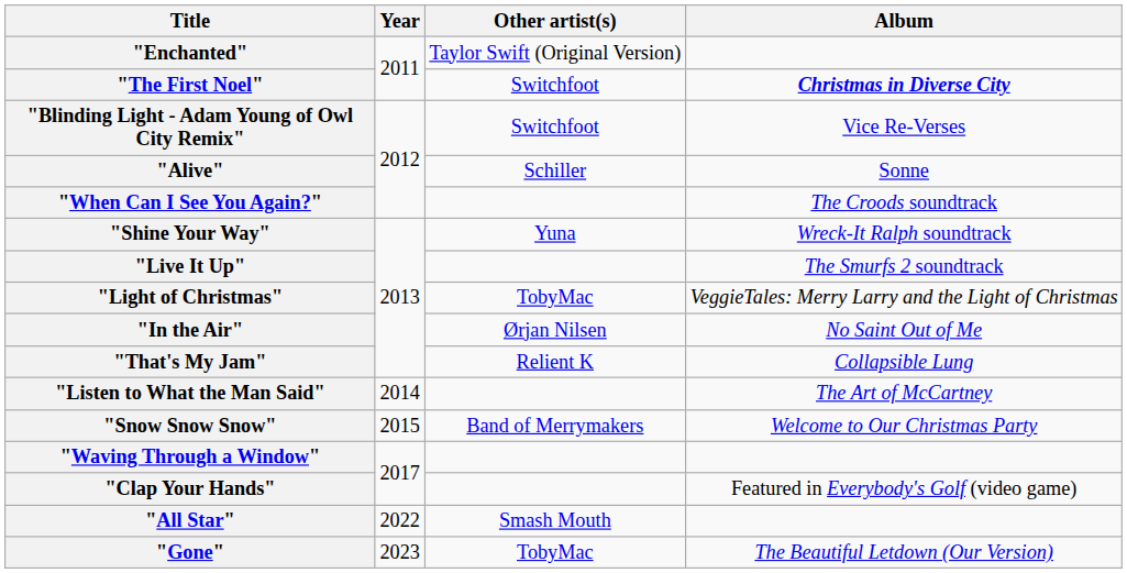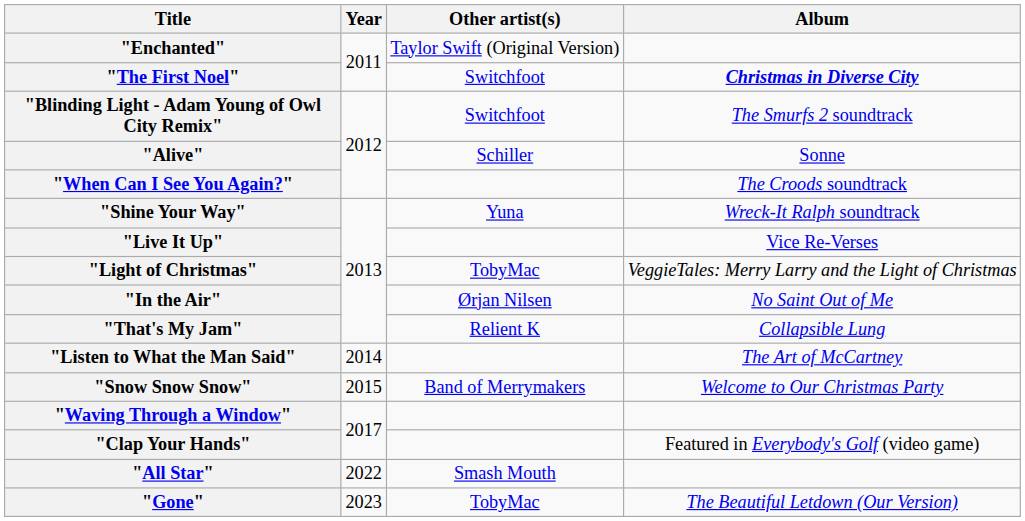 <table class="wikitable plainrowheaders" style="text-align:center;">
 <tr>
 <th scope="col" style="width:18em;">Title</th>
 <th scope="col">Year</th>
 <th scope="col">Other artist(s)</th>
 <th scope="col">Album</th>
 </tr>
 <tr>
 <th scope="row">"Enchanted"</th>
 <td rowspan="2">2011</td>
 <td><a href='#'>Taylor Swift</a> (Original Version)</td>
 <td></td>
 </tr>
 <tr>
 <th scope="row">"<a href='#'>The First Noel</a>"</th>
 <td><a href='#'>Switchfoot</a></td>
 <td><strong><em><a href='#'>Christmas in Diverse City</a></em></strong></td>
 </tr>
 <tr>
 <th scope="row">"Blinding Light - Adam Young of Owl City Remix"</th>
 <td rowspan="3">2012</td>
 <td><a href='#'>Switchfoot</a></td>
-<td><a href='#'>Vice Re-Verses</a></td>
+<td><a href='#'><em>The Smurfs 2</em> soundtrack</a></td>
 </tr>
 <tr>
 <th scope="row">"Alive"</th>
 <td><a href='#'>Schiller</a></td>
 <td><a href='#'>Sonne</a></td>
 </tr>
 <tr>
 <th scope="row">"<a href='#'>When Can I See You Again?</a>"</th>
 <td></td>
 <td><a href='#'><em>The Croods</em> soundtrack</a></td>
 </tr>
 <tr>
 <th scope="row">"Shine Your Way"</th>
 <td rowspan="5">2013</td>
 <td><a href='#'>Yuna</a></td>
 <td><a href='#'><em>Wreck-It Ralph</em> soundtrack</a></td>
 </tr>
 <tr>
 <th scope="row">"Live It Up"</th>
 <td></td>
-<td><a href='#'><em>The Smurfs 2</em> soundtrack</a></td>
+<td><a href='#'>Vice Re-Verses</a></td>
 </tr>
 <tr>
 <th scope="row">"Light of Christmas"</th>
 <td><a href='#'>TobyMac</a></td>
 <td><em>VeggieTales: Merry Larry and the Light of Christmas</em></td>
 </tr>
 <tr>
 <th scope="row">"In the Air"</th>
 <td><a href='#'>Ørjan Nilsen</a></td>
 <td><em><a href='#'>No Saint Out of Me</a></em></td>
 </tr>
 <tr>
 <th scope="row">"That's My Jam"</th>
 <td><a href='#'>Relient K</a></td>
 <td><em><a href='#'>Collapsible Lung</a></em></td>
 </tr>
 <tr>
 <th scope="row">"Listen to What the Man Said"</th>
 <td>2014</td>
 <td></td>
 <td><em><a href='#'>The Art of McCartney</a></em></td>
 </tr>
 <tr>
 <th scope="row">"Snow Snow Snow"</th>
 <td>2015</td>
 <td><a href='#'>Band of Merrymakers</a></td>
 <td><em><a href='#'>Welcome to Our Christmas Party</a></em></td>
 </tr>
 <tr>
 <th scope="row">"<a href='#'>Waving Through a Window</a>"</th>
 <td rowspan="2">2017</td>
 <td></td>
 <td></td>
 </tr>
 <tr>
 <th scope="row">"Clap Your Hands"</th>
 <td></td>
 <td>Featured in <em><a href='#'>Everybody's Golf</a></em>  (video game)</td>
 </tr>
 <tr>
 <th scope="row">"<a href='#'>All Star</a>" </th>
 <td>2022</td>
 <td><a href='#'>Smash Mouth</a></td>
 <td></td>
 </tr>
 <tr>
 <th scope="row">"<a href='#'>Gone</a>"</th>
 <td>2023</td>
 <td><a href='#'>TobyMac</a></td>
 <td><em><a href='#'>The Beautiful Letdown (Our Version)</a></em></td>
 </tr>
 </table>
